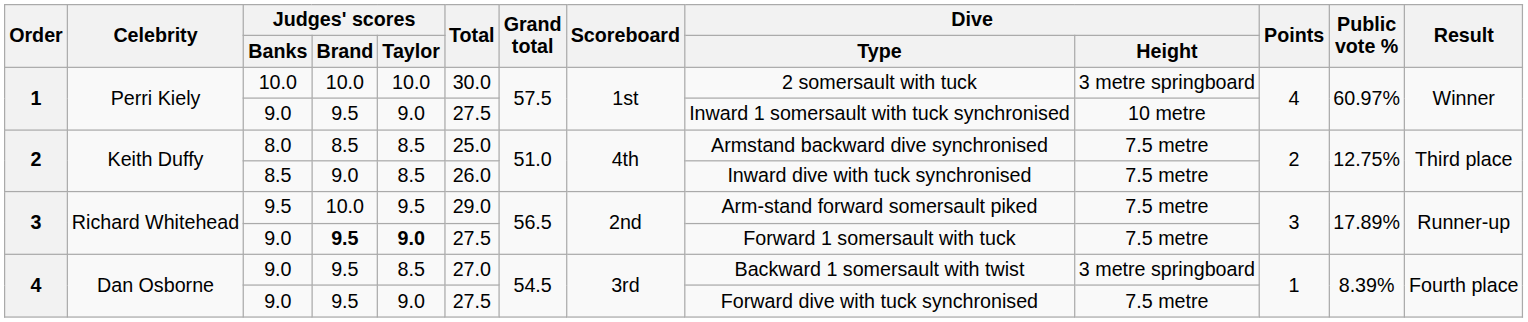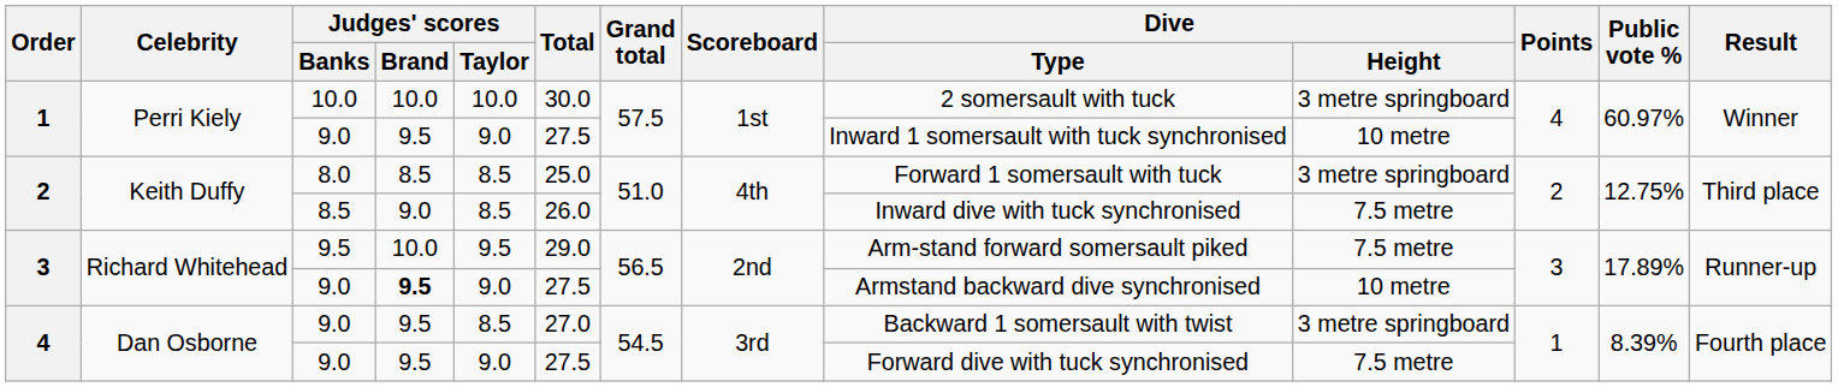 <table class="wikitable" style="margin= auto; text-align: center;">
 <tr>
 <th scope=row rowspan=2>Order</th>
 <th rowspan=2>Celebrity</th>
 <th colspan=3>Judges' scores</th>
 <th rowspan=2>Total</th>
 <th rowspan=2>Grand<br>total</th>
 <th rowspan=2>Scoreboard</th>
 <th colspan=2>Dive</th>
 <th rowspan=2>Points</th>
 <th rowspan=2>Public<br>vote %</th>
 <th rowspan=2>Result</th>
 </tr>
 <tr>
 <th>Banks</th>
 <th>Brand</th>
 <th>Taylor</th>
 <th>Type</th>
 <th>Height</th>
 </tr>
 <tr>
 <th scope=row rowspan=2>1</th>
 <td rowspan=2>Perri Kiely</td>
 <td>10.0</td>
 <td>10.0</td>
 <td>10.0</td>
 <td>30.0</td>
 <td rowspan=2>57.5</td>
 <td rowspan=2>1st</td>
 <td>2  somersault with tuck</td>
 <td>3 metre springboard</td>
 <td rowspan=2>4</td>
 <td rowspan=2>60.97%</td>
 <td rowspan=2>Winner</td>
 </tr>
 <tr>
 <td>9.0</td>
 <td>9.5</td>
 <td>9.0</td>
 <td>27.5</td>
 <td>Inward 1  somersault with tuck synchronised</td>
 <td>10 metre</td>
 </tr>
 <tr>
 <th scope=row rowspan=2>2</th>
 <td rowspan=2>Keith Duffy</td>
 <td>8.0</td>
 <td>8.5</td>
 <td>8.5</td>
 <td>25.0</td>
 <td rowspan=2>51.0</td>
 <td rowspan=2>4th</td>
-<td>Armstand backward dive synchronised</td>
-<td>7.5 metre</td>
+<td>Forward 1  somersault with tuck</td>
+<td>3 metre springboard</td>
 <td rowspan=2>2</td>
 <td rowspan=2>12.75%</td>
 <td rowspan=2>Third place</td>
 </tr>
 <tr>
 <td>8.5</td>
 <td>9.0</td>
 <td>8.5</td>
 <td>26.0</td>
 <td>Inward dive with tuck synchronised</td>
 <td>7.5 metre</td>
 </tr>
 <tr>
 <th scope=row rowspan=2>3</th>
 <td rowspan=2>Richard Whitehead</td>
 <td>9.5</td>
 <td>10.0</td>
 <td>9.5</td>
 <td>29.0</td>
 <td rowspan=2>56.5</td>
 <td rowspan=2>2nd</td>
 <td>Arm-stand forward somersault piked</td>
 <td>7.5 metre</td>
 <td rowspan=2>3</td>
 <td rowspan=2>17.89%</td>
 <td rowspan=2>Runner-up</td>
 </tr>
 <tr>
 <td>9.0</td>
 <td><strong>9.5</strong></td>
-<td><strong>9.0</strong></td>
+<td>9.0</td>
 <td>27.5</td>
-<td>Forward 1  somersault with tuck</td>
-<td>7.5 metre</td>
+<td>Armstand backward dive synchronised</td>
+<td>10 metre</td>
 </tr>
 <tr>
 <th scope=row rowspan=2>4</th>
 <td rowspan=2>Dan Osborne</td>
 <td>9.0</td>
 <td>9.5</td>
 <td>8.5</td>
 <td>27.0</td>
 <td rowspan=2>54.5</td>
 <td rowspan=2>3rd</td>
 <td>Backward 1  somersault with twist</td>
 <td>3 metre springboard</td>
 <td rowspan=2>1</td>
 <td rowspan=2>8.39%</td>
 <td rowspan=2>Fourth place</td>
 </tr>
 <tr>
 <td>9.0</td>
 <td>9.5</td>
 <td>9.0</td>
 <td>27.5</td>
 <td>Forward dive with tuck synchronised</td>
 <td>7.5 metre</td>
 </tr>
 </table>
